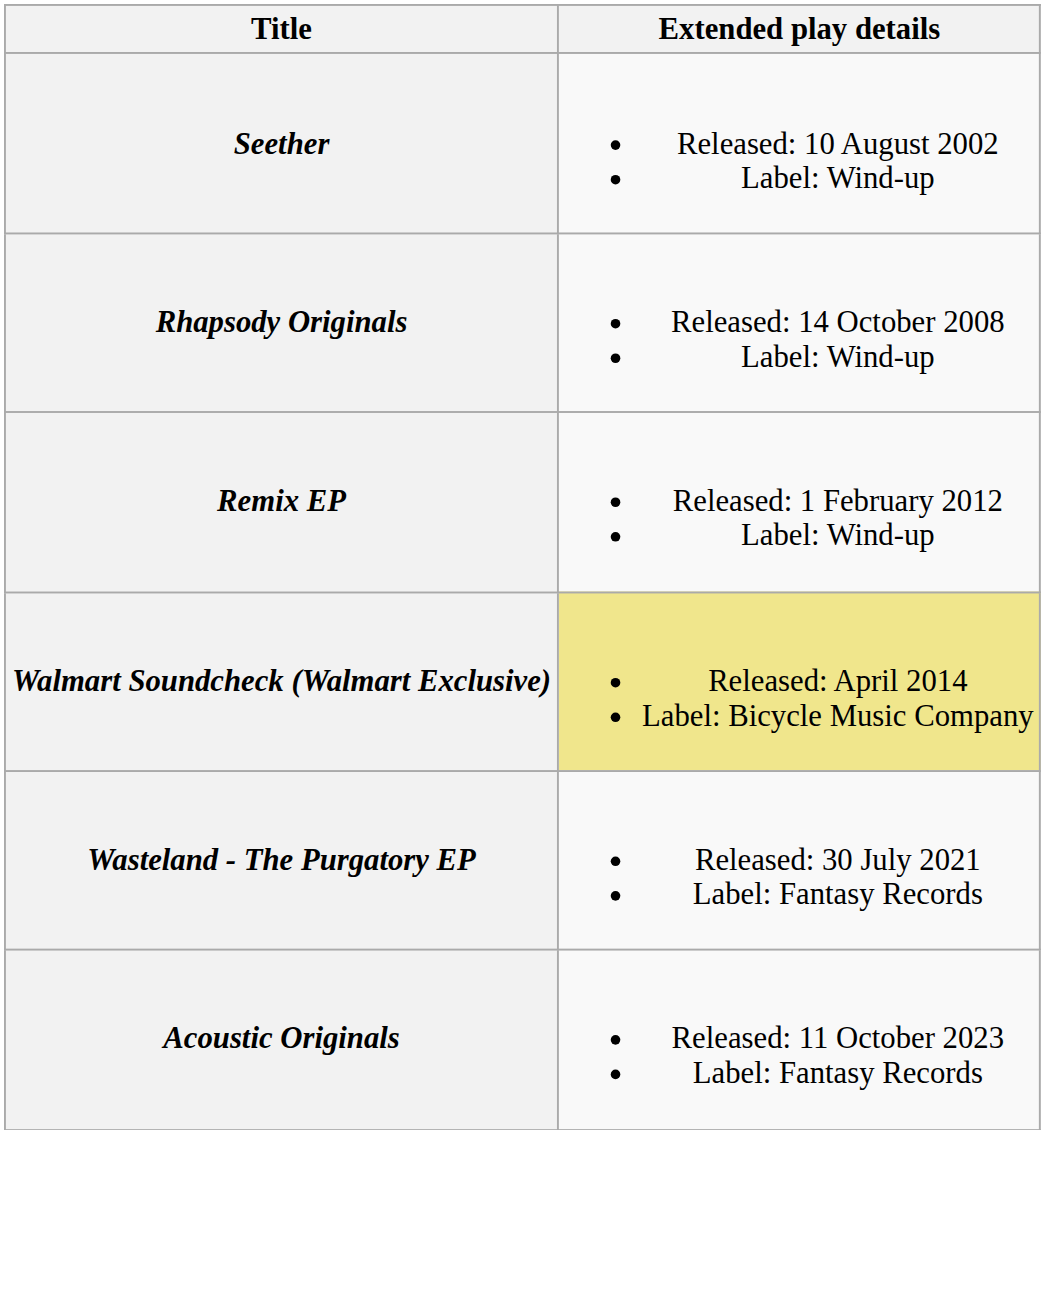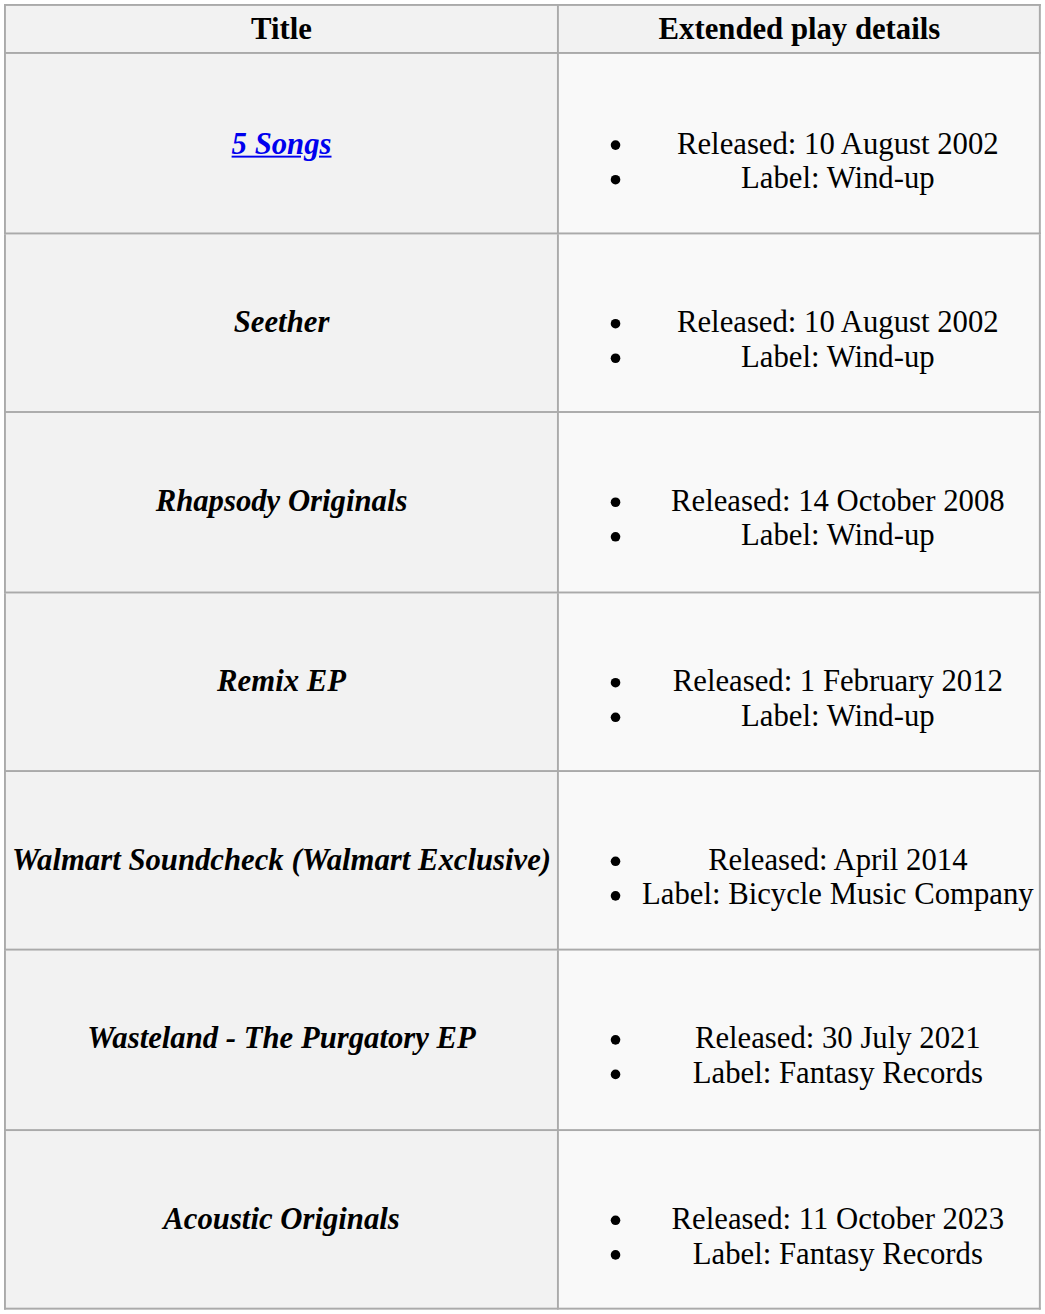 <table class="wikitable plainrowheaders"  style="text-align:center;">
 <tr>
 <th>Title</th>
 <th>Extended play details</th>
+</tr>
+<tr>
+<th scope="row"><em><a href='#'>5 Songs</a></em></th>
+<td><br><ul><li>Released: 10 August 2002</li><li>Label: Wind-up</li></ul></td>
 </tr>
 <tr>
 <th scope="row"><em>Seether</em></th>
 <td><br><ul><li>Released: 10 August 2002</li><li>Label: Wind-up</li></ul></td>
 </tr>
 <tr>
 <th scope="row"><em>Rhapsody Originals</em></th>
 <td><br><ul><li>Released: 14 October 2008</li><li>Label: Wind-up</li></ul></td>
 </tr>
 <tr>
 <th scope="row"><em>Remix EP</em></th>
 <td><br><ul><li>Released: 1 February 2012</li><li>Label: Wind-up</li></ul></td>
 </tr>
 <tr>
 <th scope="row"><em>Walmart Soundcheck (Walmart Exclusive)</em></th>
-<td style="background: khaki;"><br><ul><li>Released: April 2014</li><li>Label: Bicycle Music Company</li></ul></td>
+<td><br><ul><li>Released: April 2014</li><li>Label: Bicycle Music Company</li></ul></td>
 </tr>
 <tr>
 <th scope="row"><em>Wasteland - The Purgatory EP</em></th>
 <td><br><ul><li>Released: 30 July 2021</li><li>Label: Fantasy Records</li></ul></td>
 </tr>
 <tr>
 <th scope="row"><em>Acoustic Originals</em></th>
 <td><br><ul><li>Released: 11 October 2023</li><li>Label: Fantasy Records</li></ul></td>
 </tr>
 </table>
